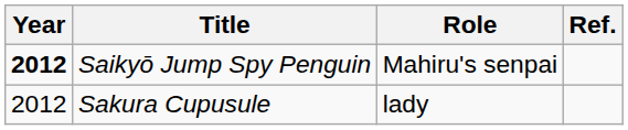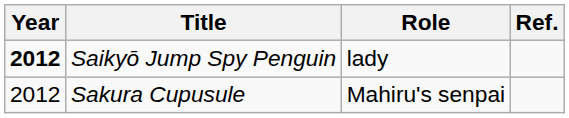 <table class="wikitable sortable plainrowheaders">
 <tr>
 <th scope="col">Year</th>
 <th scope="col">Title</th>
 <th scope="col">Role</th>
 <th scope="col" class="unsortable">Ref.</th>
 </tr>
 <tr>
 <td><strong>2012</strong></td>
 <td><em>Saikyō Jump Spy Penguin</em></td>
-<td>Mahiru's senpai</td>
+<td>lady</td>
 <td></td>
 </tr>
 <tr>
 <td>2012</td>
 <td><em>Sakura Cupusule</em></td>
-<td>lady</td>
+<td>Mahiru's senpai</td>
 <td></td>
 </tr>
 </table>
